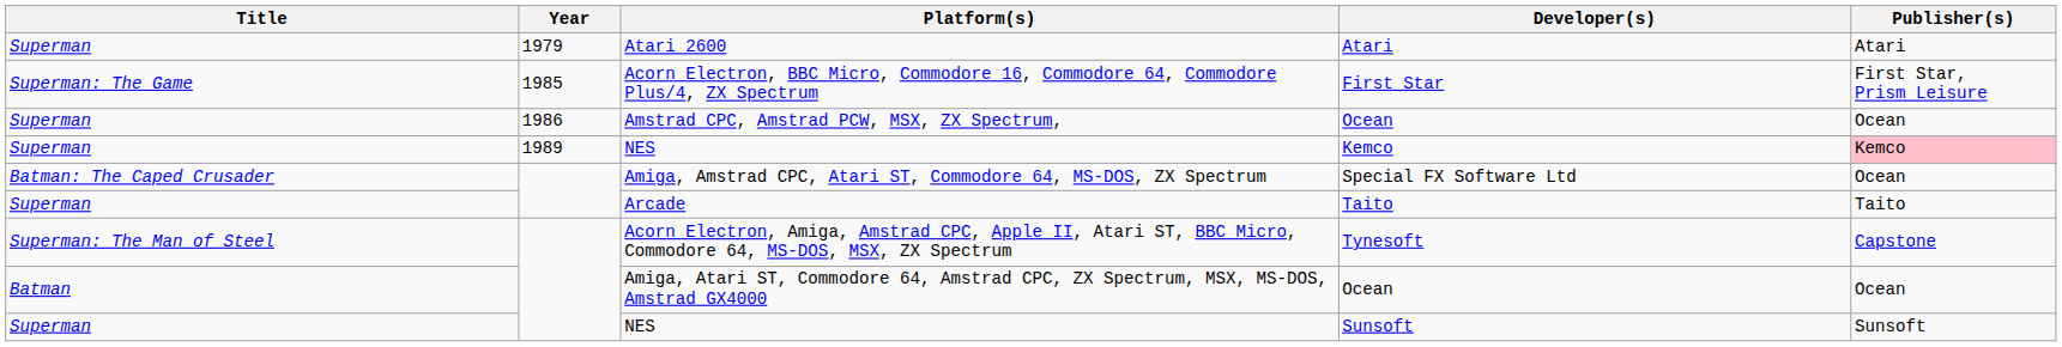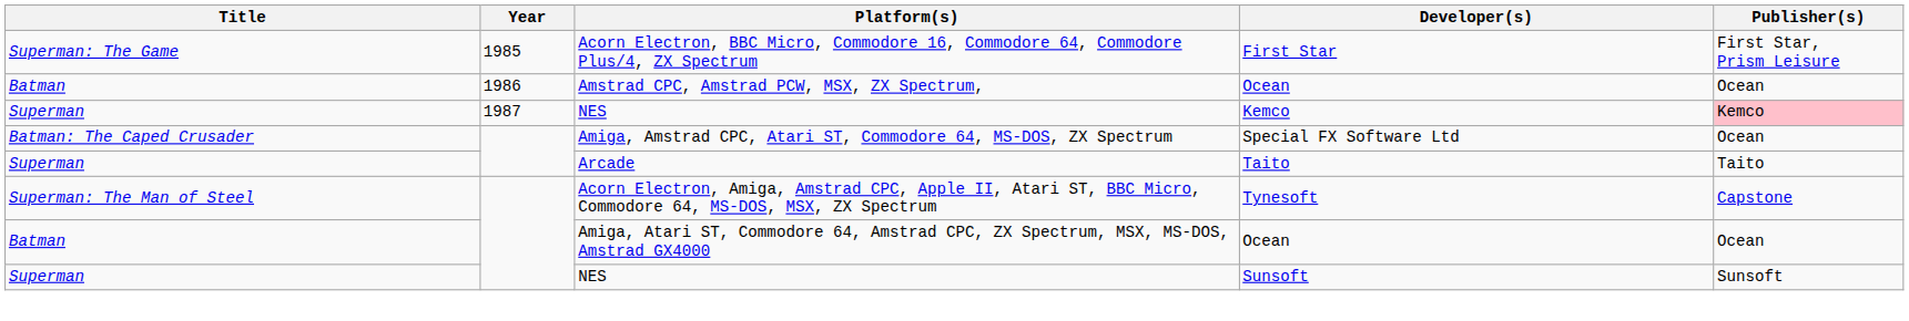 <table class="wikitable sortable">
 <tr>
 <th style="width:25%">Title</th>
 <th style="width:5%;">Year</th>
 <th style="width:35%">Platform(s)</th>
 <th style="width:25%">Developer(s)</th>
 <th style="width:10%">Publisher(s)</th>
 </tr>
 <tr>
-<td><em><a href='#'>Superman</a></em></td>
-<td>1979</td>
-<td><a href='#'>Atari 2600</a></td>
-<td><a href='#'>Atari</a></td>
-<td>Atari</td>
-</tr>
-<tr>
 <td><em><a href='#'>Superman: The Game</a></em></td>
 <td>1985</td>
 <td><a href='#'>Acorn Electron</a>, <a href='#'>BBC Micro</a>, <a href='#'>Commodore 16</a>, <a href='#'>Commodore 64</a>, <a href='#'>Commodore Plus/4</a>, <a href='#'>ZX Spectrum</a></td>
 <td><a href='#'>First Star</a></td>
 <td>First Star, <a href='#'>Prism Leisure</a></td>
 </tr>
 <tr>
-<td><em><a href='#'>Superman</a></em></td>
+<td><em><a href='#'>Batman</a></em></td>
 <td>1986</td>
 <td><a href='#'>Amstrad CPC</a>, <a href='#'>Amstrad PCW</a>, <a href='#'>MSX</a>, <a href='#'>ZX Spectrum</a>,</td>
 <td><a href='#'>Ocean</a></td>
 <td>Ocean</td>
 </tr>
 <tr>
 <td><em><a href='#'>Superman</a></em></td>
-<td>1989</td>
+<td>1987</td>
 <td><a href='#'>NES</a></td>
 <td><a href='#'>Kemco</a></td>
 <td style="background: pink;">Kemco</td>
 </tr>
 <tr>
 <td><em><a href='#'>Batman: The Caped Crusader</a></em></td>
 <td rowspan="2"></td>
 <td><a href='#'>Amiga</a>, Amstrad CPC, <a href='#'>Atari ST</a>, <a href='#'>Commodore 64</a>, <a href='#'>MS-DOS</a>, ZX Spectrum</td>
 <td>Special FX Software Ltd</td>
 <td>Ocean</td>
 </tr>
 <tr>
 <td><em><a href='#'>Superman</a></em></td>
 <td><a href='#'>Arcade</a></td>
 <td><a href='#'>Taito</a></td>
 <td>Taito</td>
 </tr>
 <tr>
 <td><em><a href='#'>Superman: The Man of Steel</a></em></td>
 <td rowspan="3"></td>
 <td><a href='#'>Acorn Electron</a>, Amiga, <a href='#'>Amstrad CPC</a>, <a href='#'>Apple II</a>, Atari ST, <a href='#'>BBC Micro</a>, Commodore 64, <a href='#'>MS-DOS</a>, <a href='#'>MSX</a>, ZX Spectrum</td>
 <td><a href='#'>Tynesoft</a></td>
 <td><a href='#'>Capstone</a></td>
 </tr>
 <tr>
 <td><em><a href='#'>Batman</a></em></td>
 <td>Amiga, Atari ST, Commodore 64, Amstrad CPC, ZX Spectrum, MSX, MS-DOS, <a href='#'>Amstrad GX4000</a></td>
 <td>Ocean</td>
 <td>Ocean</td>
 </tr>
 <tr>
 <td><em><a href='#'>Superman</a></em></td>
 <td>NES</td>
 <td><a href='#'>Sunsoft</a></td>
 <td>Sunsoft</td>
 </tr>
 </table>
